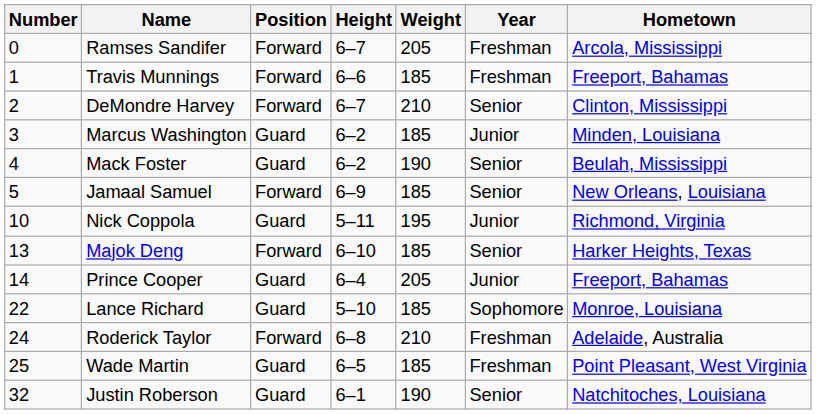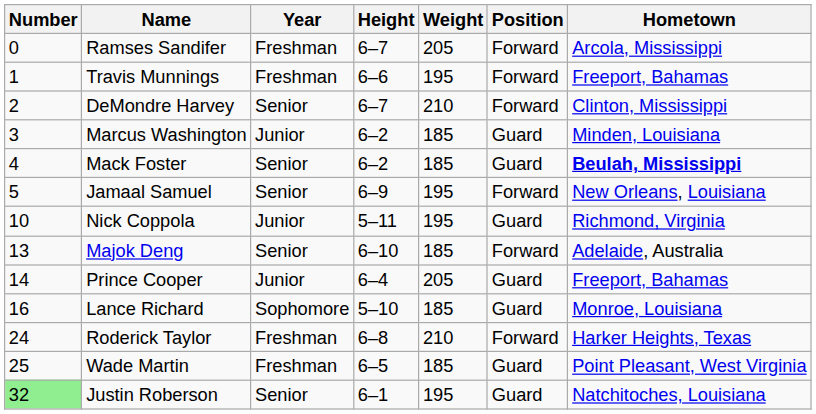 <table class="wikitable sortable" style="font-size: 95%;">
 <tr>
 <th>Number</th>
 <th>Name</th>
-<th>Position</th>
+<th>Year</th>
 <th>Height</th>
 <th>Weight</th>
-<th>Year</th>
+<th>Position</th>
 <th>Hometown</th>
 </tr>
 <tr>
 <td>0</td>
 <td>Ramses Sandifer</td>
-<td>Forward</td>
+<td>Freshman</td>
 <td>6–7</td>
 <td>205</td>
-<td>Freshman</td>
+<td>Forward</td>
 <td><a href='#'>Arcola, Mississippi</a></td>
 </tr>
 <tr>
 <td>1</td>
 <td>Travis Munnings</td>
+<td>Freshman</td>
+<td>6–6</td>
+<td>195</td>
 <td>Forward</td>
-<td>6–6</td>
-<td>185</td>
-<td>Freshman</td>
 <td><a href='#'>Freeport, Bahamas</a></td>
 </tr>
 <tr>
 <td>2</td>
 <td>DeMondre Harvey</td>
-<td>Forward</td>
+<td>Senior</td>
 <td>6–7</td>
 <td>210</td>
-<td>Senior</td>
+<td>Forward</td>
 <td><a href='#'>Clinton, Mississippi</a></td>
 </tr>
 <tr>
 <td>3</td>
 <td>Marcus Washington</td>
-<td>Guard</td>
+<td>Junior</td>
 <td>6–2</td>
 <td>185</td>
-<td>Junior</td>
+<td>Guard</td>
 <td><a href='#'>Minden, Louisiana</a></td>
 </tr>
 <tr>
 <td>4</td>
 <td>Mack Foster</td>
+<td>Senior</td>
+<td>6–2</td>
+<td>185</td>
 <td>Guard</td>
-<td>6–2</td>
-<td>190</td>
-<td>Senior</td>
-<td><a href='#'>Beulah, Mississippi</a></td>
+<td><strong><a href='#'>Beulah, Mississippi</a></strong></td>
 </tr>
 <tr>
 <td>5</td>
 <td>Jamaal Samuel</td>
+<td>Senior</td>
+<td>6–9</td>
+<td>195</td>
 <td>Forward</td>
-<td>6–9</td>
-<td>185</td>
-<td>Senior</td>
 <td><a href='#'>New Orleans</a>, <a href='#'>Louisiana</a></td>
 </tr>
 <tr>
 <td>10</td>
 <td>Nick Coppola</td>
-<td>Guard</td>
+<td>Junior</td>
 <td>5–11</td>
 <td>195</td>
-<td>Junior</td>
+<td>Guard</td>
 <td><a href='#'>Richmond, Virginia</a></td>
 </tr>
 <tr>
 <td>13</td>
 <td><a href='#'>Majok Deng</a></td>
-<td>Forward</td>
+<td>Senior</td>
 <td>6–10</td>
 <td>185</td>
-<td>Senior</td>
-<td><a href='#'>Harker Heights, Texas</a></td>
+<td>Forward</td>
+<td><a href='#'>Adelaide</a>, Australia</td>
 </tr>
 <tr>
 <td>14</td>
 <td>Prince Cooper</td>
-<td>Guard</td>
+<td>Junior</td>
 <td>6–4</td>
 <td>205</td>
-<td>Junior</td>
+<td>Guard</td>
 <td><a href='#'>Freeport, Bahamas</a></td>
 </tr>
 <tr>
-<td>22</td>
+<td>16</td>
 <td>Lance Richard</td>
-<td>Guard</td>
+<td>Sophomore</td>
 <td>5–10</td>
 <td>185</td>
-<td>Sophomore</td>
+<td>Guard</td>
 <td><a href='#'>Monroe, Louisiana</a></td>
 </tr>
 <tr>
 <td>24</td>
 <td>Roderick Taylor</td>
-<td>Forward</td>
+<td>Freshman</td>
 <td>6–8</td>
 <td>210</td>
-<td>Freshman</td>
-<td><a href='#'>Adelaide</a>, Australia</td>
+<td>Forward</td>
+<td><a href='#'>Harker Heights, Texas</a></td>
 </tr>
 <tr>
 <td>25</td>
 <td>Wade Martin</td>
-<td>Guard</td>
+<td>Freshman</td>
 <td>6–5</td>
 <td>185</td>
-<td>Freshman</td>
+<td>Guard</td>
 <td><a href='#'>Point Pleasant, West Virginia</a></td>
 </tr>
 <tr>
-<td>32</td>
+<td style="background: lightgreen;">32</td>
 <td>Justin Roberson</td>
+<td>Senior</td>
+<td>6–1</td>
+<td>195</td>
 <td>Guard</td>
-<td>6–1</td>
-<td>190</td>
-<td>Senior</td>
 <td><a href='#'>Natchitoches, Louisiana</a></td>
 </tr>
 </table>
